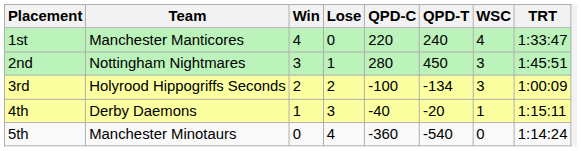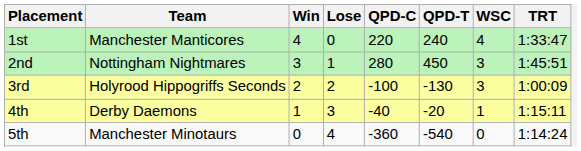 <table class="wikitable" style="border: none;">
 <tr>
 <th>Placement</th>
 <th>Team</th>
 <th>Win</th>
 <th>Lose</th>
 <th>QPD-C</th>
 <th>QPD-T </th>
 <th>WSC </th>
 <th>TRT </th>
 <th rowspan="10" style="border: none;"></th>
 </tr>
 <tr style="background:#BBF3BB">
 <td>1st</td>
 <td>Manchester Manticores</td>
 <td>4</td>
 <td>0</td>
 <td>220</td>
 <td>240</td>
 <td>4</td>
 <td>1:33:47</td>
 </tr>
 <tr style="background:#BBF3BB">
 <td>2nd</td>
 <td>Nottingham Nightmares</td>
 <td>3</td>
 <td>1</td>
 <td>280</td>
 <td>450</td>
 <td>3</td>
 <td>1:45:51</td>
 </tr>
 <tr style="background:#FBFF9F">
 <td>3rd</td>
 <td>Holyrood Hippogriffs Seconds</td>
 <td>2</td>
 <td>2</td>
 <td>-100</td>
-<td>-134</td>
+<td>-130</td>
 <td>3</td>
 <td>1:00:09</td>
 </tr>
 <tr style="background:#FBFF9F">
 <td>4th</td>
 <td>Derby Daemons</td>
 <td>1</td>
 <td>3</td>
 <td>-40</td>
 <td>-20</td>
 <td>1</td>
 <td>1:15:11</td>
 </tr>
 <tr>
 <td>5th</td>
 <td>Manchester Minotaurs</td>
 <td>0</td>
 <td>4</td>
 <td>-360</td>
 <td>-540</td>
 <td>0</td>
 <td>1:14:24</td>
 </tr>
 <tr>
 </tr>
 </table>
